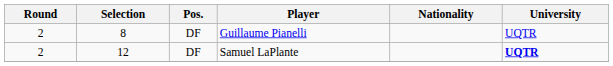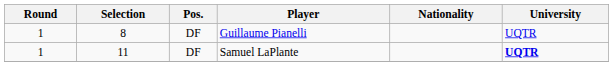 <table class="wikitable sortable" style="width:90%; text-align:center; font-size:95%; text-align:left;">
 <tr>
 <th>Round</th>
 <th>Selection</th>
 <th>Pos.</th>
 <th>Player</th>
 <th>Nationality</th>
 <th>University</th>
 </tr>
 <tr>
-<td align=center>2</td>
+<td align=center>1</td>
 <td align=center>8</td>
 <td align=center>DF</td>
 <td><a href='#'>Guillaume Pianelli</a></td>
 <td></td>
 <td><a href='#'>UQTR</a></td>
 </tr>
 <tr>
-<td align=center>2</td>
-<td align=center>12</td>
+<td align=center>1</td>
+<td align=center>11</td>
 <td align=center>DF</td>
 <td>Samuel LaPlante</td>
 <td></td>
 <td><strong><a href='#'>UQTR</a></strong></td>
 </tr>
 <tr>
 </tr>
 </table>
